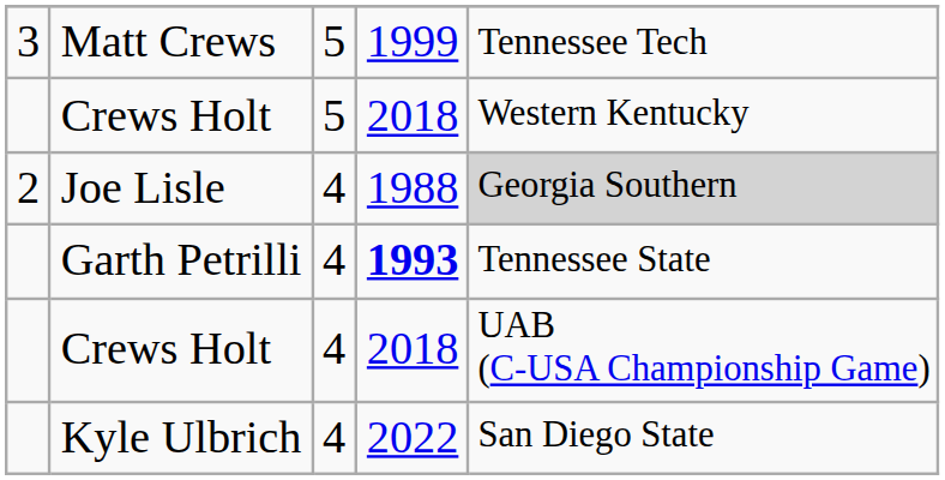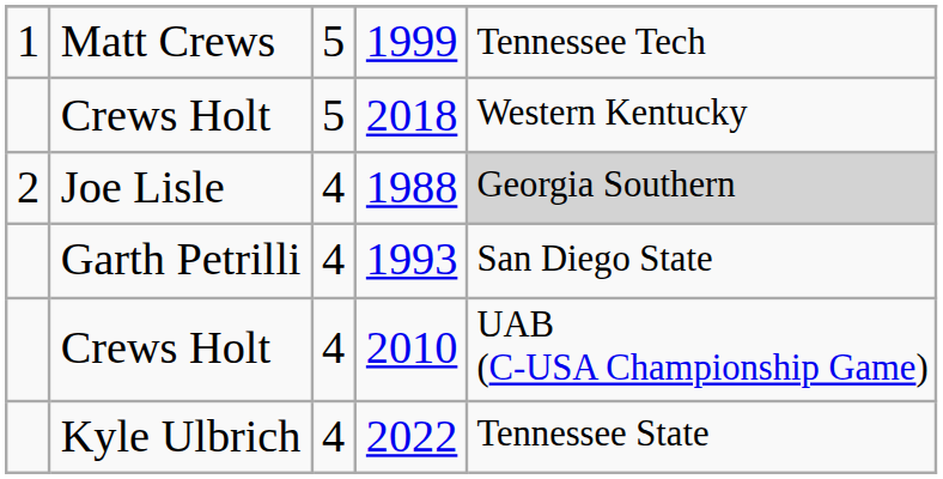 <table class="wikitable">
 <tr>
 </tr>
 <tr>
-<td>3</td>
+<td>1</td>
 <td>Matt Crews</td>
 <td>5</td>
 <td><a href='#'>1999</a></td>
 <td style="font-size:80%;">Tennessee Tech</td>
 </tr>
 <tr>
 <td></td>
 <td>Crews Holt</td>
 <td>5</td>
 <td><a href='#'>2018</a></td>
 <td style="font-size:80%;">Western Kentucky</td>
 </tr>
 <tr>
 <td>2</td>
 <td>Joe Lisle</td>
 <td>4</td>
 <td><a href='#'>1988</a></td>
 <td style="background: lightgrey; font-size:80%;">Georgia Southern</td>
 </tr>
 <tr>
 <td></td>
 <td>Garth Petrilli</td>
 <td>4</td>
-<td><strong><a href='#'>1993</a></strong></td>
-<td style="font-size:80%;">Tennessee State</td>
+<td><a href='#'>1993</a></td>
+<td style="font-size:80%;">San Diego State</td>
 </tr>
 <tr>
 <td></td>
 <td>Crews Holt</td>
 <td>4</td>
-<td><a href='#'>2018</a></td>
+<td><a href='#'>2010</a></td>
 <td style="font-size:80%;">UAB<br>(<a href='#'>C-USA Championship Game</a>)</td>
 </tr>
 <tr>
 <td></td>
 <td>Kyle Ulbrich</td>
 <td>4</td>
 <td><a href='#'>2022</a></td>
-<td style="font-size:80%;">San Diego State</td>
+<td style="font-size:80%;">Tennessee State</td>
 </tr>
 </table>
